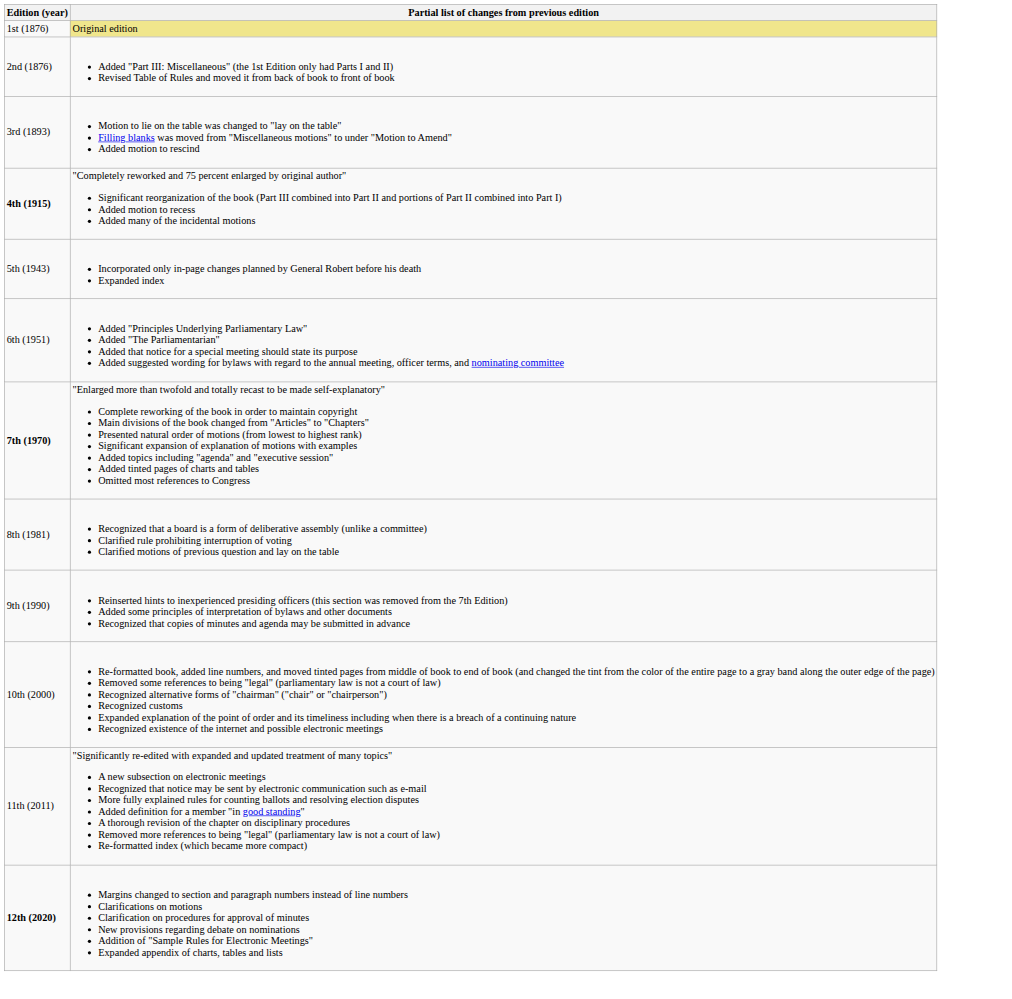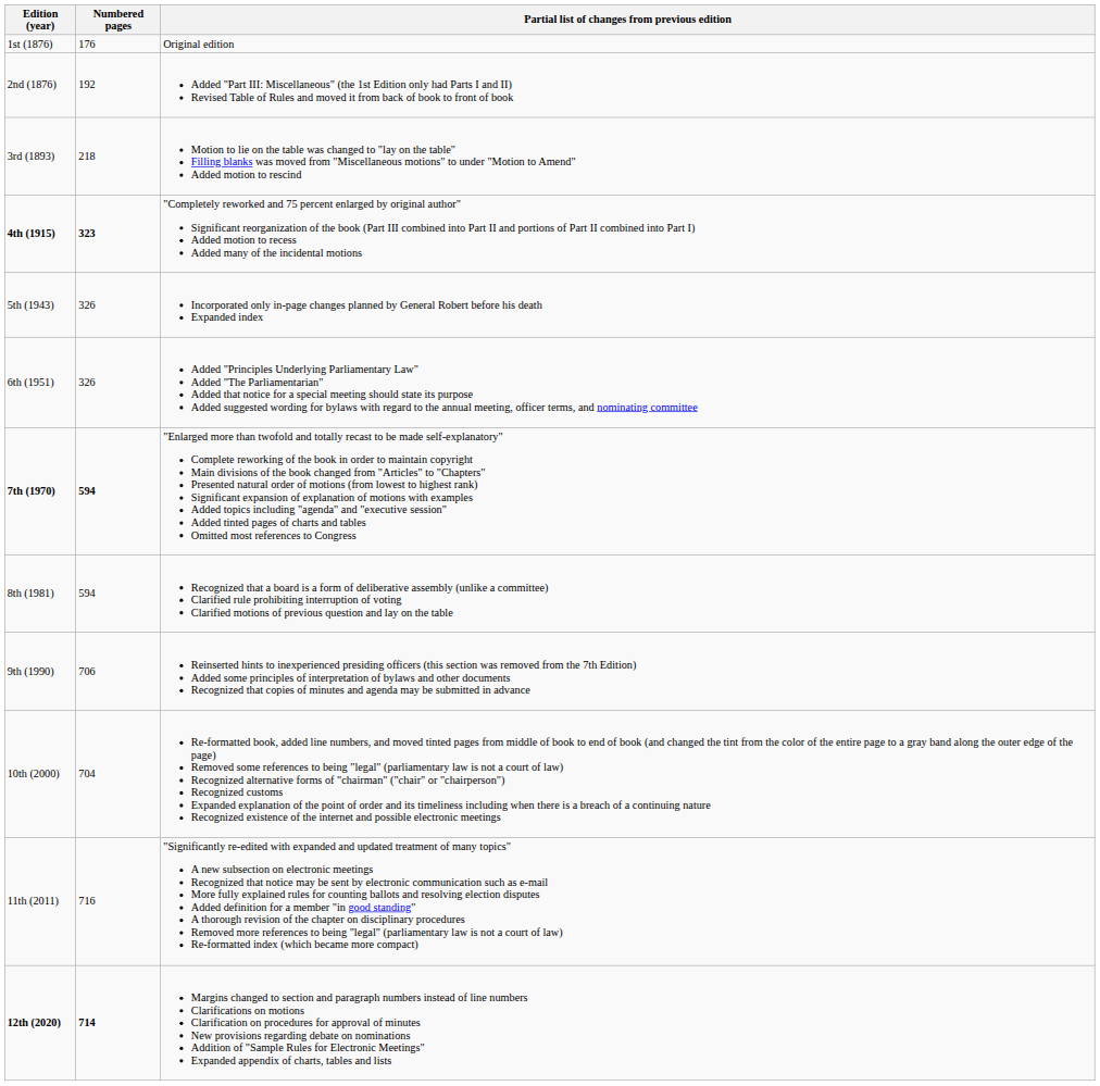 <table class="wikitable">
 <tr>
 <th>Edition (year)</th>
+<th>Numbered pages</th>
 <th>Partial list of changes from previous edition</th>
 </tr>
 <tr>
 <td>1st (1876)</td>
-<td style="background: khaki;">Original edition</td>
+<td>176</td>
+<td>Original edition</td>
 </tr>
 <tr>
 <td>2nd (1876)</td>
+<td>192</td>
 <td><br><ul><li>Added "Part III: Miscellaneous" (the 1st Edition only had Parts I and II)</li><li>Revised Table of Rules and moved it from back of book to front of book</li></ul></td>
 </tr>
 <tr>
 <td>3rd (1893)</td>
+<td>218</td>
 <td><br><ul><li>Motion to lie on the table was changed to "lay on the table"</li><li><a href='#'>Filling blanks</a> was moved from "Miscellaneous motions" to under "Motion to Amend"</li><li>Added motion to rescind</li></ul></td>
 </tr>
 <tr>
 <td><strong>4th (1915)</strong></td>
+<td><strong>323</strong></td>
 <td>"Completely reworked and 75 percent enlarged by original author"<br><ul><li>Significant reorganization of the book (Part III combined into Part II and portions of Part II combined into Part I)</li><li>Added motion to recess</li><li>Added many of the incidental motions</li></ul></td>
 </tr>
 <tr>
 <td>5th (1943)</td>
+<td>326</td>
 <td><br><ul><li>Incorporated only in-page changes planned by General Robert before his death</li><li>Expanded index</li></ul></td>
 </tr>
 <tr>
 <td>6th (1951)</td>
+<td>326</td>
 <td><br><ul><li>Added "Principles Underlying Parliamentary Law"</li><li>Added "The Parliamentarian"</li><li>Added that notice for a special meeting should state its purpose</li><li>Added suggested wording for bylaws with regard to the annual meeting, officer terms, and <a href='#'>nominating committee</a></li></ul></td>
 </tr>
 <tr>
 <td><strong>7th (1970)</strong></td>
+<td><strong>594</strong></td>
 <td>"Enlarged more than twofold and totally recast to be made self-explanatory"<br><ul><li>Complete reworking of the book in order to maintain copyright</li><li>Main divisions of the book changed from "Articles" to "Chapters"</li><li>Presented natural order of motions (from lowest to highest rank)</li><li>Significant expansion of explanation of motions with examples</li><li>Added topics including "agenda" and "executive session"</li><li>Added tinted pages of charts and tables</li><li>Omitted most references to Congress</li></ul></td>
 </tr>
 <tr>
 <td>8th (1981)</td>
+<td>594</td>
 <td><br><ul><li>Recognized that a board is a form of deliberative assembly (unlike a committee)</li><li>Clarified rule prohibiting interruption of voting</li><li>Clarified motions of previous question and lay on the table</li></ul></td>
 </tr>
 <tr>
 <td>9th (1990)</td>
+<td>706</td>
 <td><br><ul><li>Reinserted hints to inexperienced presiding officers (this section was removed from the 7th Edition)</li><li>Added some principles of interpretation of bylaws and other documents</li><li>Recognized that copies of minutes and agenda may be submitted in advance</li></ul></td>
 </tr>
 <tr>
 <td>10th (2000)</td>
+<td>704</td>
 <td><br><ul><li>Re-formatted book, added line numbers, and moved tinted pages from middle of book to end of book (and changed the tint from the color of the entire page to a gray band along the outer edge of the page)</li><li>Removed some references to being "legal" (parliamentary law is not a court of law)</li><li>Recognized alternative forms of "chairman" ("chair" or "chairperson")</li><li>Recognized customs</li><li>Expanded explanation of the point of order and its timeliness including when there is a breach of a continuing nature</li><li>Recognized existence of the internet and possible electronic meetings</li></ul></td>
 </tr>
 <tr>
 <td>11th (2011)</td>
+<td>716</td>
 <td>"Significantly re-edited with expanded and updated treatment of many topics"<br><ul><li>A new subsection on electronic meetings</li><li>Recognized that notice may be sent by electronic communication such as e-mail</li><li>More fully explained rules for counting ballots and resolving election disputes</li><li>Added definition for a member "in <a href='#'>good standing</a>"</li><li>A thorough revision of the chapter on disciplinary procedures</li><li>Removed more references to being "legal" (parliamentary law is not a court of law)</li><li>Re-formatted index (which became more compact)</li></ul></td>
 </tr>
 <tr>
 <td><strong>12th (2020)</strong></td>
+<td><strong>714</strong></td>
 <td><br><ul><li>Margins changed to section and paragraph numbers instead of line numbers</li><li>Clarifications on motions</li><li>Clarification on procedures for approval of minutes</li><li>New provisions regarding debate on nominations</li><li>Addition of "Sample Rules for Electronic Meetings"</li><li>Expanded appendix of charts, tables and lists</li></ul></td>
 </tr>
 </table>
